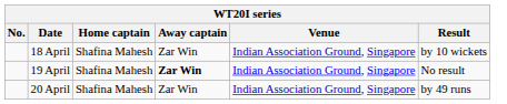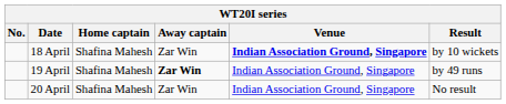 <table class="wikitable">
 <tr>
 <th colspan="8">WT20I series</th>
 </tr>
 <tr>
 <th>No.</th>
 <th>Date</th>
 <th>Home captain</th>
 <th>Away captain</th>
 <th>Venue</th>
 <th>Result</th>
 </tr>
 <tr>
 <td></td>
 <td>18 April</td>
 <td>Shafina Mahesh</td>
 <td>Zar Win</td>
-<td><a href='#'>Indian Association Ground</a>, <a href='#'>Singapore</a></td>
+<td><strong><a href='#'>Indian Association Ground</a>, <a href='#'>Singapore</a></strong></td>
 <td> by 10 wickets</td>
 </tr>
 <tr>
 <td></td>
 <td>19 April</td>
 <td>Shafina Mahesh</td>
 <td><strong>Zar Win</strong></td>
 <td><a href='#'>Indian Association Ground</a>, <a href='#'>Singapore</a></td>
-<td>No result</td>
+<td> by 49 runs</td>
 </tr>
 <tr>
 <td></td>
 <td>20 April</td>
 <td>Shafina Mahesh</td>
 <td>Zar Win</td>
 <td><a href='#'>Indian Association Ground</a>, <a href='#'>Singapore</a></td>
-<td> by 49 runs</td>
+<td>No result</td>
 </tr>
 </table>
